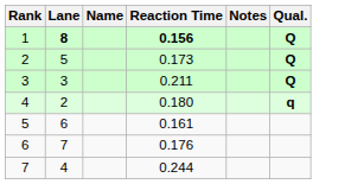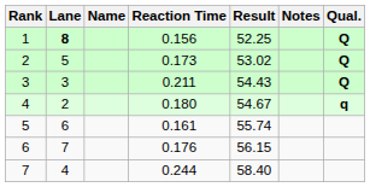 <table class="wikitable" style="text-align:center">
 <tr>
 <th>Rank</th>
 <th>Lane</th>
 <th>Name</th>
 <th>Reaction Time</th>
+<th>Result</th>
 <th>Notes</th>
 <th>Qual.</th>
 </tr>
 <tr bgcolor=ccffcc>
 <td>1</td>
 <td><strong>8</strong></td>
 <td align="left"></td>
-<td><strong>0.156</strong></td>
+<td>0.156</td>
+<td>52.25</td>
 <td></td>
 <td><strong>Q</strong></td>
 </tr>
 <tr bgcolor=ccffcc>
 <td>2</td>
 <td>5</td>
 <td align="left"></td>
 <td>0.173</td>
+<td>53.02</td>
 <td></td>
 <td><strong>Q</strong></td>
 </tr>
 <tr bgcolor=ccffcc>
 <td>3</td>
 <td>3</td>
 <td align="left"></td>
 <td>0.211</td>
+<td>54.43</td>
 <td></td>
 <td><strong>Q</strong></td>
 </tr>
 <tr bgcolor=ddffdd>
 <td>4</td>
 <td>2</td>
 <td align="left"></td>
 <td>0.180</td>
+<td>54.67</td>
 <td></td>
 <td><strong>q</strong></td>
 </tr>
 <tr>
 <td>5</td>
 <td>6</td>
 <td align="left"></td>
 <td>0.161</td>
+<td>55.74</td>
 <td></td>
 <td></td>
 </tr>
 <tr>
 <td>6</td>
 <td>7</td>
 <td align="left"></td>
 <td>0.176</td>
+<td>56.15</td>
 <td></td>
 <td></td>
 </tr>
 <tr>
 <td>7</td>
 <td>4</td>
 <td align="left"></td>
 <td>0.244</td>
+<td>58.40</td>
 <td></td>
 <td></td>
 </tr>
 </table>
